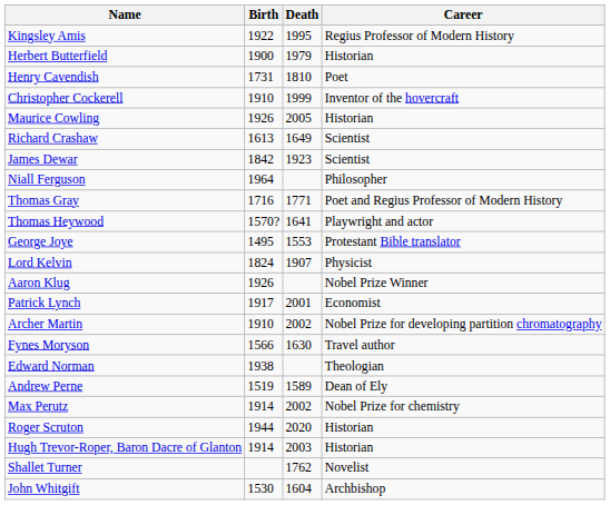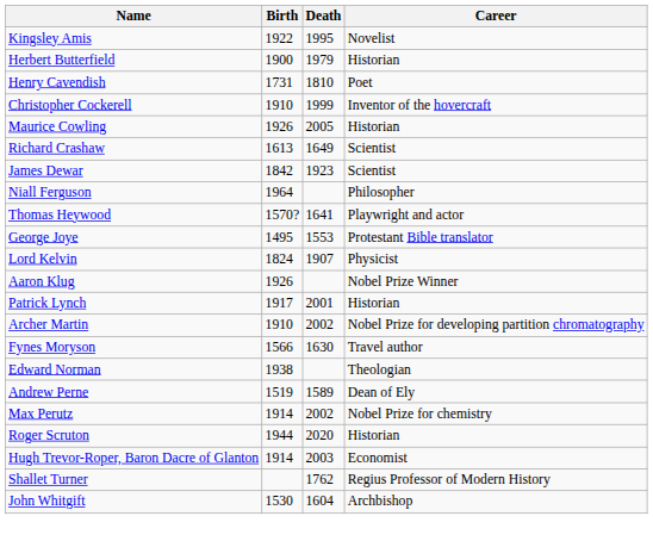 <table class="wikitable sortable">
 <tr>
 <th>Name</th>
 <th>Birth</th>
 <th>Death</th>
 <th class="unsortable">Career</th>
 </tr>
 <tr>
 <td><a href='#'>Kingsley Amis</a></td>
 <td>1922</td>
 <td>1995</td>
-<td>Regius Professor of Modern History</td>
+<td>Novelist</td>
 </tr>
 <tr>
 <td><a href='#'>Herbert Butterfield</a></td>
 <td>1900</td>
 <td>1979</td>
 <td>Historian</td>
 </tr>
 <tr>
 <td><a href='#'>Henry Cavendish</a></td>
 <td>1731</td>
 <td>1810</td>
 <td>Poet</td>
 </tr>
 <tr>
 <td><a href='#'>Christopher Cockerell</a></td>
 <td>1910</td>
 <td>1999</td>
 <td>Inventor of the <a href='#'>hovercraft</a></td>
 </tr>
 <tr>
 <td><a href='#'>Maurice Cowling</a></td>
 <td>1926</td>
 <td>2005</td>
 <td>Historian</td>
 </tr>
 <tr>
 <td><a href='#'>Richard Crashaw</a></td>
 <td>1613</td>
 <td>1649</td>
 <td>Scientist</td>
 </tr>
 <tr>
 <td><a href='#'>James Dewar</a></td>
 <td>1842</td>
 <td>1923</td>
 <td>Scientist</td>
 </tr>
 <tr>
 <td><a href='#'>Niall Ferguson</a></td>
 <td>1964</td>
 <td></td>
 <td>Philosopher</td>
 </tr>
 <tr>
-<td><a href='#'>Thomas Gray</a></td>
-<td>1716</td>
-<td>1771</td>
-<td>Poet and Regius Professor of Modern History</td>
-</tr>
-<tr>
 <td><a href='#'>Thomas Heywood</a></td>
 <td>1570?</td>
 <td>1641</td>
 <td>Playwright and actor</td>
 </tr>
 <tr>
 <td><a href='#'>George Joye</a></td>
 <td>1495</td>
 <td>1553</td>
 <td>Protestant <a href='#'>Bible translator</a></td>
 </tr>
 <tr>
 <td><a href='#'>Lord Kelvin</a></td>
 <td>1824</td>
 <td>1907</td>
 <td>Physicist</td>
 </tr>
 <tr>
 <td><a href='#'>Aaron Klug</a></td>
 <td>1926</td>
 <td></td>
 <td>Nobel Prize Winner</td>
 </tr>
 <tr>
 <td><a href='#'>Patrick Lynch</a></td>
 <td>1917</td>
 <td>2001</td>
-<td>Economist</td>
+<td>Historian</td>
 </tr>
 <tr>
 <td><a href='#'>Archer Martin</a></td>
 <td>1910</td>
 <td>2002</td>
 <td>Nobel Prize for developing partition <a href='#'>chromatography</a></td>
 </tr>
 <tr>
 <td><a href='#'>Fynes Moryson</a></td>
 <td>1566</td>
 <td>1630</td>
 <td>Travel author</td>
 </tr>
 <tr>
 <td><a href='#'>Edward Norman</a></td>
 <td>1938</td>
 <td></td>
 <td>Theologian</td>
 </tr>
 <tr>
 <td><a href='#'>Andrew Perne</a></td>
 <td>1519</td>
 <td>1589</td>
 <td>Dean of Ely</td>
 </tr>
 <tr>
 <td><a href='#'>Max Perutz</a></td>
 <td>1914</td>
 <td>2002</td>
 <td>Nobel Prize for chemistry</td>
 </tr>
 <tr>
 <td><a href='#'>Roger Scruton</a></td>
 <td>1944</td>
 <td>2020</td>
 <td>Historian</td>
 </tr>
 <tr>
 <td><a href='#'>Hugh Trevor-Roper, Baron Dacre of Glanton</a></td>
 <td>1914</td>
 <td>2003</td>
-<td>Historian</td>
+<td>Economist</td>
 </tr>
 <tr>
 <td><a href='#'>Shallet Turner</a></td>
 <td></td>
 <td>1762</td>
-<td>Novelist</td>
+<td>Regius Professor of Modern History</td>
 </tr>
 <tr>
 <td><a href='#'>John Whitgift</a></td>
 <td>1530</td>
 <td>1604</td>
 <td>Archbishop</td>
 </tr>
 </table>
